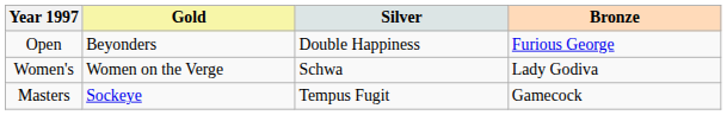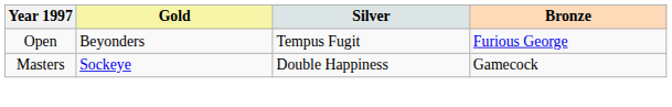 <table class="wikitable sortable">
 <tr bgcolor="#efefef" align="left">
 <th>Year 1997</th>
 <th width=200 style="background-color: #F7F6A8;"> Gold</th>
 <th width=200 style="background-color: #DCE5E5;"> Silver</th>
 <th width=200 style="background-color: #FFDAB9;"> Bronze</th>
 </tr>
 <tr>
 <td align="center">Open</td>
 <td>Beyonders </td>
-<td>Double Happiness </td>
+<td>Tempus Fugit </td>
 <td><a href='#'>Furious George</a> </td>
-</tr>
-<tr>
-<td align="center">Women's</td>
-<td>Women on the Verge </td>
-<td>Schwa </td>
-<td>Lady Godiva </td>
 </tr>
 <tr>
 <td align="center">Masters</td>
 <td><a href='#'>Sockeye</a> </td>
-<td>Tempus Fugit </td>
+<td>Double Happiness </td>
 <td>Gamecock </td>
 </tr>
 </table>
